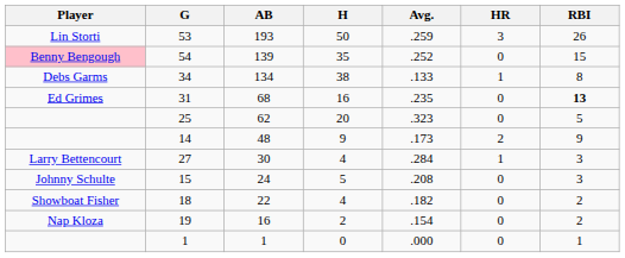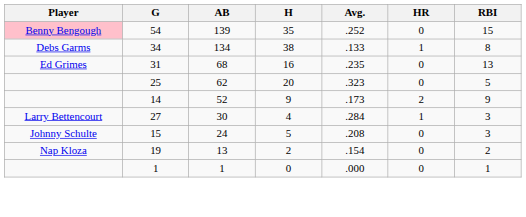 <table class="wikitable sortable">
 <tr>
 <th bgcolor="#DDDDFF" width="16%">Player</th>
 <th bgcolor="#DDDDFF" width="9%">G</th>
 <th bgcolor="#DDDDFF" width="9%">AB</th>
 <th bgcolor="#DDDDFF" width="9%">H</th>
 <th bgcolor="#DDDDFF" width="9%">Avg.</th>
 <th bgcolor="#DDDDFF" width="9%">HR</th>
 <th bgcolor="#DDDDFF" width="9%">RBI</th>
-</tr>
-<tr align="center">
-<td><a href='#'>Lin Storti</a></td>
-<td>53</td>
-<td>193</td>
-<td>50</td>
-<td>.259</td>
-<td>3</td>
-<td>26</td>
 </tr>
 <tr align=center>
 <td style="background: pink;"><a href='#'>Benny Bengough</a></td>
 <td>54</td>
 <td>139</td>
 <td>35</td>
 <td>.252</td>
 <td>0</td>
 <td>15</td>
 </tr>
 <tr align=center>
 <td><a href='#'>Debs Garms</a></td>
 <td>34</td>
 <td>134</td>
 <td>38</td>
 <td>.133</td>
 <td>1</td>
 <td>8</td>
 </tr>
 <tr align=center>
 <td><a href='#'>Ed Grimes</a></td>
 <td>31</td>
 <td>68</td>
 <td>16</td>
 <td>.235</td>
 <td>0</td>
-<td><strong>13</strong></td>
+<td>13</td>
 </tr>
 <tr align=center>
 <td></td>
 <td>25</td>
 <td>62</td>
 <td>20</td>
 <td>.323</td>
 <td>0</td>
 <td>5</td>
 </tr>
 <tr align="center">
 <td></td>
 <td>14</td>
-<td>48</td>
+<td>52</td>
 <td>9</td>
 <td>.173</td>
 <td>2</td>
 <td>9</td>
 </tr>
 <tr align="center">
 <td><a href='#'>Larry Bettencourt</a></td>
 <td>27</td>
 <td>30</td>
 <td>4</td>
 <td>.284</td>
 <td>1</td>
 <td>3</td>
 </tr>
 <tr align=center>
 <td><a href='#'>Johnny Schulte</a></td>
 <td>15</td>
 <td>24</td>
 <td>5</td>
 <td>.208</td>
 <td>0</td>
 <td>3</td>
 </tr>
 <tr align=center>
-<td><a href='#'>Showboat Fisher</a></td>
-<td>18</td>
-<td>22</td>
-<td>4</td>
-<td>.182</td>
-<td>0</td>
-<td>2</td>
-</tr>
-<tr align=center>
 <td><a href='#'>Nap Kloza</a></td>
 <td>19</td>
-<td>16</td>
+<td>13</td>
 <td>2</td>
 <td>.154</td>
 <td>0</td>
 <td>2</td>
 </tr>
 <tr align=center>
 <td></td>
 <td>1</td>
 <td>1</td>
 <td>0</td>
 <td>.000</td>
 <td>0</td>
 <td>1</td>
 </tr>
 </table>
